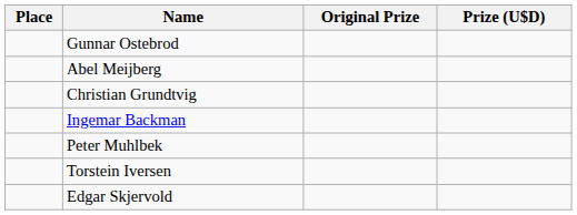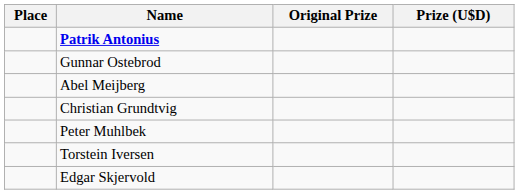 <table class="wikitable">
 <tr>
 <th width="50">Place</th>
 <th width="230">Name</th>
 <th width="125">Original Prize</th>
 <th width="125">Prize (U$D)</th>
+</tr>
+<tr>
+<td></td>
+<td> <strong><a href='#'>Patrik Antonius</a></strong></td>
+<td></td>
+<td></td>
 </tr>
 <tr>
 <td></td>
 <td> Gunnar Ostebrod</td>
 <td></td>
 <td></td>
 </tr>
 <tr>
 <td></td>
 <td> Abel Meijberg</td>
 <td></td>
 <td></td>
 </tr>
 <tr>
 <td></td>
 <td> Christian Grundtvig</td>
-<td></td>
-<td></td>
-</tr>
-<tr>
-<td></td>
-<td> <a href='#'>Ingemar Backman</a></td>
 <td></td>
 <td></td>
 </tr>
 <tr>
 <td></td>
 <td> Peter Muhlbek</td>
 <td></td>
 <td></td>
 </tr>
 <tr>
 <td></td>
 <td> Torstein Iversen</td>
 <td></td>
 <td></td>
 </tr>
 <tr>
 <td></td>
 <td> Edgar Skjervold</td>
 <td></td>
 <td></td>
 </tr>
 </table>
